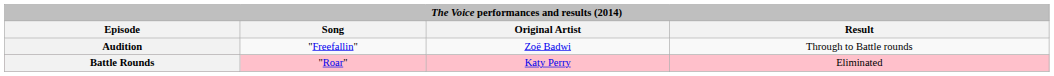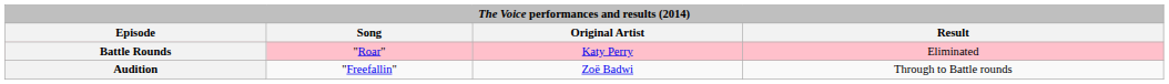 <table class="wikitable collapsible collapsed" style="width:100%; margin:1em auto 1em auto; text-align:center;">
 <tr>
 <th colspan="4" style="background:#BFBFBF;"><em>The Voice</em> performances and results (2014)</th>
 </tr>
 <tr>
 <th scope="col">Episode</th>
 <th scope="col">Song</th>
 <th scope="col">Original Artist</th>
 <th scope="col">Result</th>
 </tr>
+<tr style="background:pink;">
+<th>Battle Rounds</th>
+<td>"<a href='#'>Roar</a>"</td>
+<td><a href='#'>Katy Perry</a></td>
+<td>Eliminated</td>
+</tr>
 <tr>
 <th>Audition</th>
 <td>"<a href='#'>Freefallin</a>"</td>
 <td><a href='#'>Zoë Badwi</a></td>
 <td>Through to Battle rounds</td>
 </tr>
-<tr style="background:pink;">
-<th>Battle Rounds</th>
-<td>"<a href='#'>Roar</a>"</td>
-<td><a href='#'>Katy Perry</a></td>
-<td>Eliminated</td>
-</tr>
 </table>
